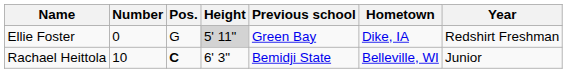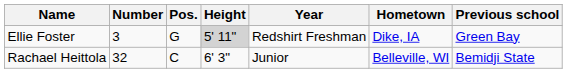 <table class="wikitable sortable" border="1">
 <tr>
 <th>Name</th>
 <th>Number</th>
 <th>Pos.</th>
 <th>Height</th>
+<th>Year</th>
+<th>Hometown</th>
 <th class="unsortable">Previous school</th>
-<th>Hometown</th>
-<th>Year</th>
 </tr>
 <tr>
 <td>Ellie Foster</td>
-<td>0</td>
+<td>3</td>
 <td>G</td>
 <td style="background: lightgrey;">5' 11"</td>
+<td>Redshirt Freshman</td>
+<td><a href='#'>Dike, IA</a></td>
 <td><a href='#'>Green Bay</a></td>
-<td><a href='#'>Dike, IA</a></td>
-<td>Redshirt Freshman</td>
 </tr>
 <tr>
 <td>Rachael Heittola</td>
-<td>10</td>
-<td><strong>C</strong></td>
+<td>32</td>
+<td>C</td>
 <td>6' 3"</td>
+<td>Junior</td>
+<td><a href='#'>Belleville, WI</a></td>
 <td><a href='#'>Bemidji State</a></td>
-<td><a href='#'>Belleville, WI</a></td>
-<td>Junior</td>
 </tr>
 </table>
